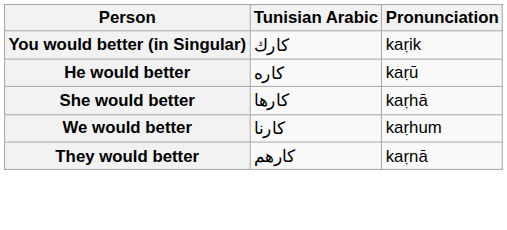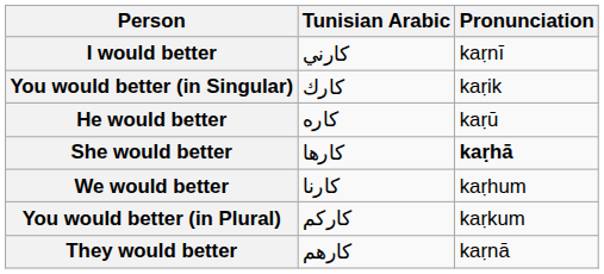 <table class="wikitable">
 <tr>
 <th>Person</th>
 <th>Tunisian Arabic</th>
 <th>Pronunciation</th>
+</tr>
+<tr>
+<th>I would better</th>
+<td>كارني</td>
+<td>kaṛnī</td>
 </tr>
 <tr>
 <th>You would better (in Singular)</th>
 <td>كارك</td>
 <td>kaṛik</td>
 </tr>
 <tr>
 <th>He would better</th>
 <td>كاره</td>
 <td>kaṛū</td>
 </tr>
 <tr>
 <th>She would better</th>
 <td>كارها</td>
-<td>kaṛhā</td>
+<td><strong>kaṛhā</strong></td>
 </tr>
 <tr>
 <th>We would better</th>
 <td>كارنا</td>
 <td>kaṛhum</td>
 </tr>
 <tr>
+<th>You would better (in Plural)</th>
+<td>كاركم</td>
+<td>kaṛkum</td>
+</tr>
+<tr>
 <th>They would better</th>
 <td>كارهم</td>
 <td>kaṛnā</td>
 </tr>
 </table>
